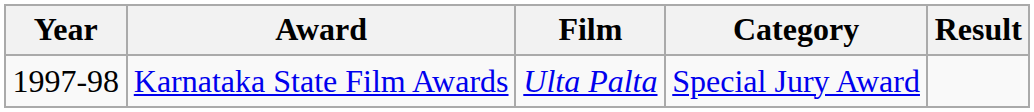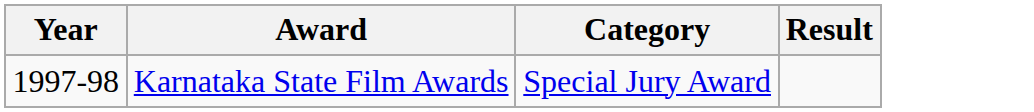 <table class="wikitable">
 <tr>
 <th>Year</th>
 <th>Award</th>
-<th>Film</th>
 <th>Category</th>
 <th>Result</th>
 </tr>
 <tr>
 <td style="text-align:left;">1997-98</td>
 <td style="text-align:left;"><a href='#'>Karnataka State Film Awards</a></td>
-<td style="text-align:left;"><em><a href='#'>Ulta Palta</a></em></td>
 <td style="text-align:left;"><a href='#'>Special Jury Award</a></td>
 <td></td>
 </tr>
 </table>
